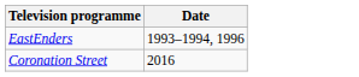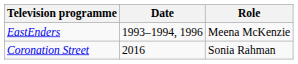 <table class="wikitable">
 <tr>
 <th>Television programme</th>
 <th>Date</th>
+<th>Role</th>
 </tr>
 <tr>
 <td><em><a href='#'>EastEnders</a></em></td>
 <td>1993–1994, 1996</td>
+<td>Meena McKenzie</td>
 </tr>
 <tr>
 <td><em><a href='#'>Coronation Street</a></em></td>
 <td>2016</td>
+<td>Sonia Rahman</td>
 </tr>
 </table>
